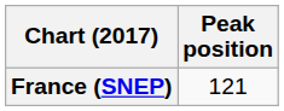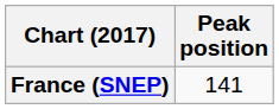 <table class="wikitable plainrowheaders" style="text-align:center">
 <tr>
 <th scope="col">Chart (2017)</th>
 <th scope="col">Peak<br> position</th>
 </tr>
 <tr>
 <th scope="row">France (<a href='#'>SNEP</a>)</th>
-<td>121</td>
+<td>141</td>
 </tr>
 </table>
